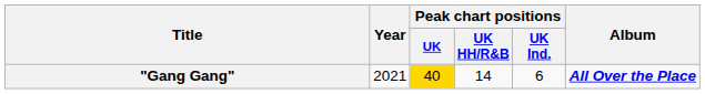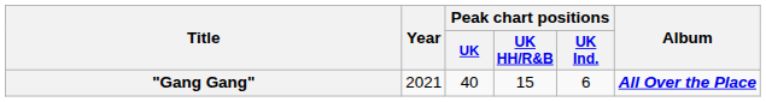 <table class="wikitable plainrowheaders" style="text-align:center;">
 <tr>
 <th scope="col" rowspan="2" style="width:24em;">Title</th>
 <th scope="col" rowspan="2" style="width:1em;">Year</th>
 <th scope="col" colspan="3">Peak chart positions</th>
 <th scope="col" rowspan="2">Album</th>
 </tr>
 <tr>
 <th scope="col" style="width:3em;font-size:85%;"><a href='#'>UK</a><br></th>
 <th scope="col" style="width:3.5em;font-size:90%;"><a href='#'>UK<br>HH/R&B</a></th>
 <th scope="col" style="width:3.5em;font-size:90%;"><a href='#'>UK<br>Ind.</a></th>
 </tr>
 <tr>
 <th scope="row">"Gang Gang"<br></th>
 <td>2021</td>
-<td style="background: gold;">40</td>
-<td>14</td>
+<td>40</td>
+<td>15</td>
 <td>6</td>
 <td><strong><em><a href='#'>All Over the Place</a></em></strong></td>
 </tr>
 </table>
